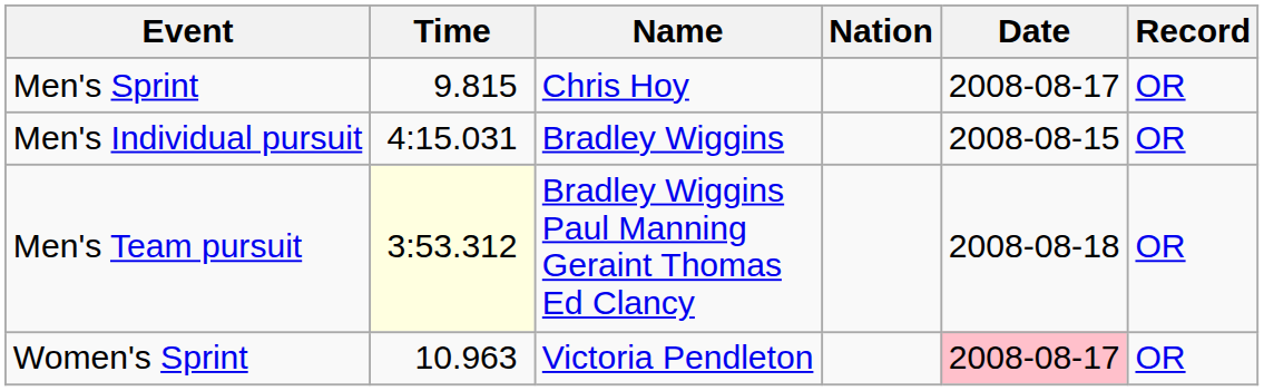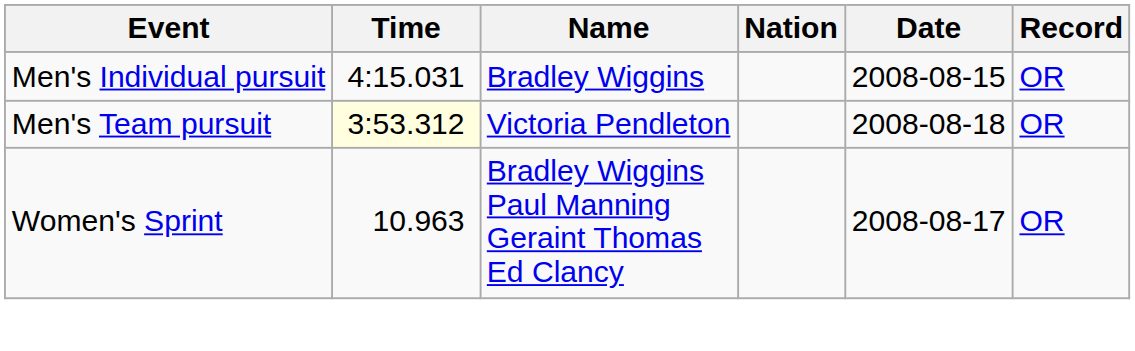 <table class="wikitable">
 <tr>
 <th>Event</th>
 <th>Time</th>
 <th>Name</th>
 <th>Nation</th>
 <th>Date</th>
 <th>Record</th>
-</tr>
-<tr>
-<td>Men's <a href='#'>Sprint</a></td>
-<td align=right>9.815 </td>
-<td><a href='#'>Chris Hoy</a></td>
-<td></td>
-<td>2008-08-17</td>
-<td><a href='#'>OR</a></td>
 </tr>
 <tr>
 <td>Men's <a href='#'>Individual pursuit</a></td>
 <td align=right> 4:15.031 </td>
 <td><a href='#'>Bradley Wiggins</a></td>
 <td></td>
 <td>2008-08-15</td>
 <td><a href='#'>OR</a></td>
 </tr>
 <tr>
 <td>Men's <a href='#'>Team pursuit</a></td>
 <td align=right style="background: lightyellow;">3:53.312 </td>
-<td><a href='#'>Bradley Wiggins</a><br><a href='#'>Paul Manning</a><br><a href='#'>Geraint Thomas</a><br><a href='#'>Ed Clancy</a></td>
+<td><a href='#'>Victoria Pendleton</a></td>
 <td></td>
 <td>2008-08-18</td>
 <td><a href='#'>OR</a></td>
 </tr>
 <tr>
 <td>Women's <a href='#'>Sprint</a></td>
 <td align=right>10.963 </td>
-<td><a href='#'>Victoria Pendleton</a></td>
+<td><a href='#'>Bradley Wiggins</a><br><a href='#'>Paul Manning</a><br><a href='#'>Geraint Thomas</a><br><a href='#'>Ed Clancy</a></td>
 <td></td>
-<td style="background: pink;">2008-08-17</td>
+<td>2008-08-17</td>
 <td><a href='#'>OR</a></td>
 </tr>
 </table>
